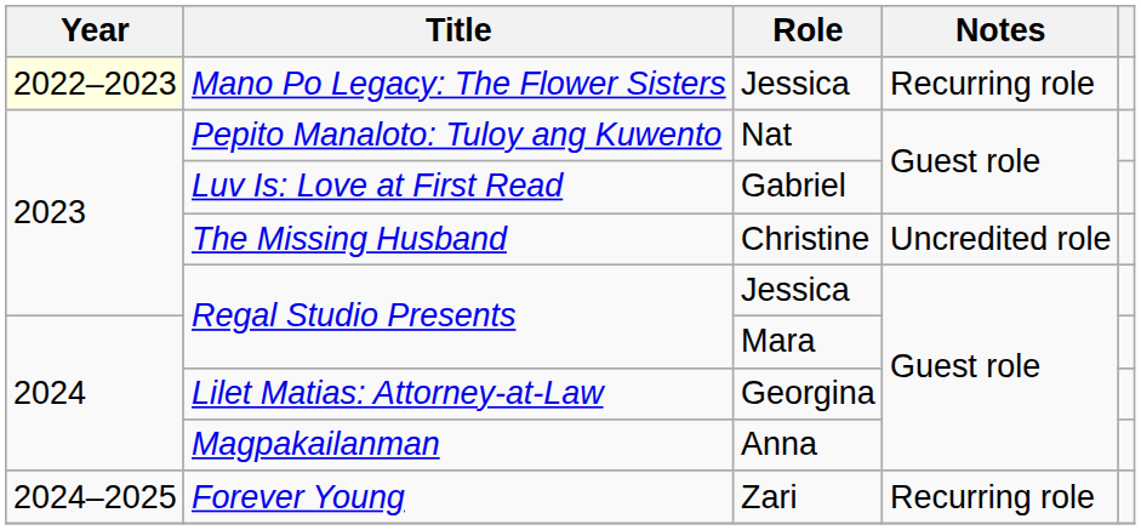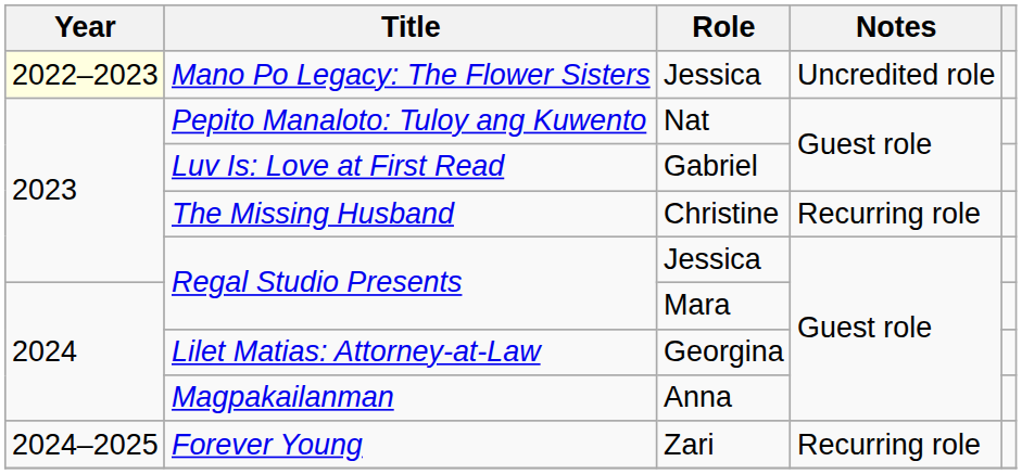 <table class="wikitable">
 <tr>
 <th>Year</th>
 <th>Title</th>
 <th>Role</th>
 <th>Notes</th>
 <th></th>
 </tr>
 <tr>
 <td style="background: lightyellow;">2022–2023</td>
 <td><em><a href='#'>Mano Po Legacy: The Flower Sisters</a></em></td>
 <td>Jessica</td>
-<td>Recurring role</td>
+<td>Uncredited role</td>
 <td></td>
 </tr>
 <tr>
 <td rowspan="4">2023</td>
 <td><em><a href='#'>Pepito Manaloto: Tuloy ang Kuwento</a></em></td>
 <td>Nat</td>
 <td rowspan="2">Guest role</td>
 <td></td>
 </tr>
 <tr>
 <td><em><a href='#'>Luv Is: Love at First Read</a></em></td>
 <td>Gabriel</td>
 <td></td>
 </tr>
 <tr>
 <td><em><a href='#'>The Missing Husband</a></em></td>
 <td>Christine</td>
-<td>Uncredited role</td>
+<td>Recurring role</td>
 <td></td>
 </tr>
 <tr>
 <td rowspan="2"><em><a href='#'>Regal Studio Presents</a></em></td>
 <td>Jessica</td>
 <td rowspan="4">Guest role</td>
 <td></td>
 </tr>
 <tr>
 <td rowspan="3">2024</td>
 <td>Mara</td>
 <td></td>
 </tr>
 <tr>
 <td><em><a href='#'>Lilet Matias: Attorney-at-Law</a></em></td>
 <td>Georgina</td>
 <td></td>
 </tr>
 <tr>
 <td><em><a href='#'>Magpakailanman</a></em></td>
 <td>Anna</td>
 <td></td>
 </tr>
 <tr>
 <td>2024–2025</td>
 <td><em><a href='#'>Forever Young</a></em></td>
 <td>Zari</td>
 <td>Recurring role</td>
 <td></td>
 </tr>
 <tr>
 </tr>
 </table>
